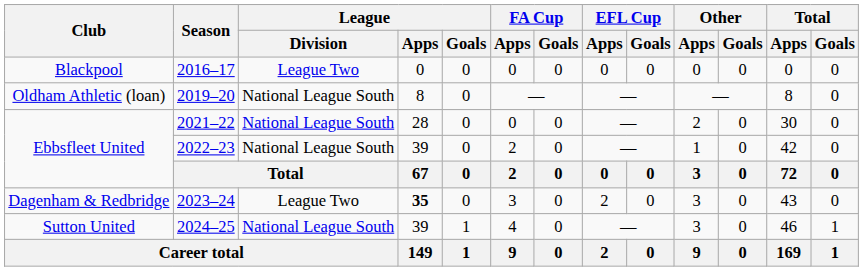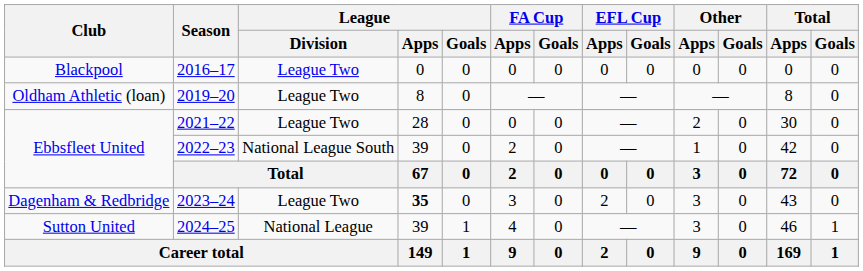 <table class=wikitable style=text-align:center>
 <tr>
 <th rowspan=2>Club</th>
 <th rowspan=2>Season</th>
 <th colspan=3>League</th>
 <th colspan=2><a href='#'>FA Cup</a></th>
 <th colspan=2><a href='#'>EFL Cup</a></th>
 <th colspan=2>Other</th>
 <th colspan=2>Total</th>
 </tr>
 <tr>
 <th>Division</th>
 <th>Apps</th>
 <th>Goals</th>
 <th>Apps</th>
 <th>Goals</th>
 <th>Apps</th>
 <th>Goals</th>
 <th>Apps</th>
 <th>Goals</th>
 <th>Apps</th>
 <th>Goals</th>
 </tr>
 <tr>
 <td><a href='#'>Blackpool</a></td>
 <td><a href='#'>2016–17</a></td>
 <td><a href='#'>League Two</a></td>
 <td>0</td>
 <td>0</td>
 <td>0</td>
 <td>0</td>
 <td>0</td>
 <td>0</td>
 <td>0</td>
 <td>0</td>
 <td>0</td>
 <td>0</td>
 </tr>
 <tr>
 <td><a href='#'>Oldham Athletic</a> (loan)</td>
 <td><a href='#'>2019–20</a></td>
-<td>National League South</td>
+<td>League Two</td>
 <td>8</td>
 <td>0</td>
 <td colspan=2>—</td>
 <td colspan=2>—</td>
 <td colspan=2>—</td>
 <td>8</td>
 <td>0</td>
 </tr>
 <tr>
 <td rowspan="3"><a href='#'>Ebbsfleet United</a></td>
 <td><a href='#'>2021–22</a></td>
-<td><a href='#'>National League South</a></td>
+<td>League Two</td>
 <td>28</td>
 <td>0</td>
 <td>0</td>
 <td>0</td>
 <td colspan="2">—</td>
 <td>2</td>
 <td>0</td>
 <td>30</td>
 <td>0</td>
 </tr>
 <tr>
 <td><a href='#'>2022–23</a></td>
 <td>National League South</td>
 <td>39</td>
 <td>0</td>
 <td>2</td>
 <td>0</td>
 <td colspan="2">—</td>
 <td>1</td>
 <td>0</td>
 <td>42</td>
 <td>0</td>
 </tr>
 <tr>
 <th colspan="2">Total</th>
 <th>67</th>
 <th>0</th>
 <th>2</th>
 <th>0</th>
 <th>0</th>
 <th>0</th>
 <th>3</th>
 <th>0</th>
 <th>72</th>
 <th>0</th>
 </tr>
 <tr>
 <td><a href='#'>Dagenham & Redbridge</a></td>
 <td><a href='#'>2023–24</a></td>
 <td>League Two</td>
 <td><strong>35</strong></td>
 <td>0</td>
 <td>3</td>
 <td>0</td>
 <td>2</td>
 <td>0</td>
 <td>3</td>
 <td>0</td>
 <td>43</td>
 <td>0</td>
 </tr>
 <tr>
 <td><a href='#'>Sutton United</a></td>
 <td><a href='#'>2024–25</a></td>
-<td><a href='#'>National League South</a></td>
+<td>National League</td>
 <td>39</td>
 <td>1</td>
 <td>4</td>
 <td>0</td>
 <td colspan="2">—</td>
 <td>3</td>
 <td>0</td>
 <td>46</td>
 <td>1</td>
 </tr>
 <tr>
 <th colspan=3>Career total</th>
 <th>149</th>
 <th>1</th>
 <th>9</th>
 <th>0</th>
 <th>2</th>
 <th>0</th>
 <th>9</th>
 <th>0</th>
 <th>169</th>
 <th>1</th>
 </tr>
 </table>
